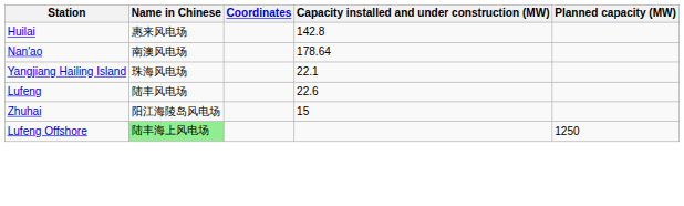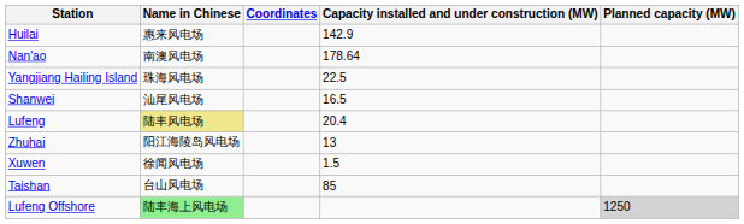 <table class="wikitable sortable">
 <tr>
 <th>Station</th>
 <th>Name in Chinese</th>
 <th><a href='#'>Coordinates</a></th>
 <th>Capacity installed and under construction (MW)</th>
 <th>Planned capacity (MW)</th>
 </tr>
 <tr>
 <td><a href='#'>Huilai</a></td>
 <td>惠来风电场</td>
 <td></td>
-<td>142.8</td>
+<td>142.9</td>
 <td></td>
 </tr>
 <tr>
 <td><a href='#'>Nan'ao</a></td>
 <td>南澳风电场</td>
 <td></td>
 <td>178.64</td>
 <td></td>
 </tr>
 <tr>
 <td><a href='#'>Yangjiang Hailing Island</a></td>
 <td>珠海风电场</td>
 <td></td>
-<td>22.1</td>
+<td>22.5</td>
+<td></td>
+</tr>
+<tr>
+<td><a href='#'>Shanwei</a></td>
+<td>汕尾风电场</td>
+<td></td>
+<td>16.5</td>
 <td></td>
 </tr>
 <tr>
 <td><a href='#'>Lufeng</a></td>
-<td>陆丰风电场</td>
+<td style="background: khaki;">陆丰风电场</td>
 <td></td>
-<td>22.6</td>
+<td>20.4</td>
 <td></td>
 </tr>
 <tr>
 <td><a href='#'>Zhuhai</a></td>
 <td>阳江海陵岛风电场</td>
 <td></td>
-<td>15</td>
+<td>13</td>
+<td></td>
+</tr>
+<tr>
+<td><a href='#'>Xuwen</a></td>
+<td>徐闻风电场</td>
+<td></td>
+<td>1.5</td>
+<td></td>
+</tr>
+<tr>
+<td><a href='#'>Taishan</a></td>
+<td>台山风电场</td>
+<td></td>
+<td>85</td>
 <td></td>
 </tr>
 <tr>
 <td><a href='#'>Lufeng Offshore</a></td>
 <td style="background: lightgreen;">陆丰海上风电场</td>
 <td></td>
 <td></td>
-<td>1250</td>
+<td style="background: lightgrey;">1250</td>
 </tr>
 </table>
